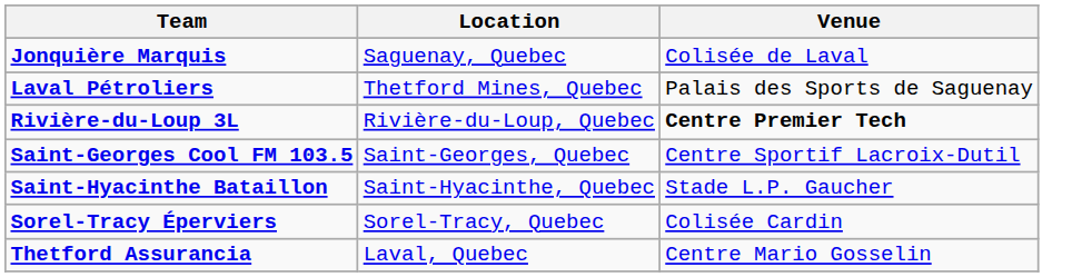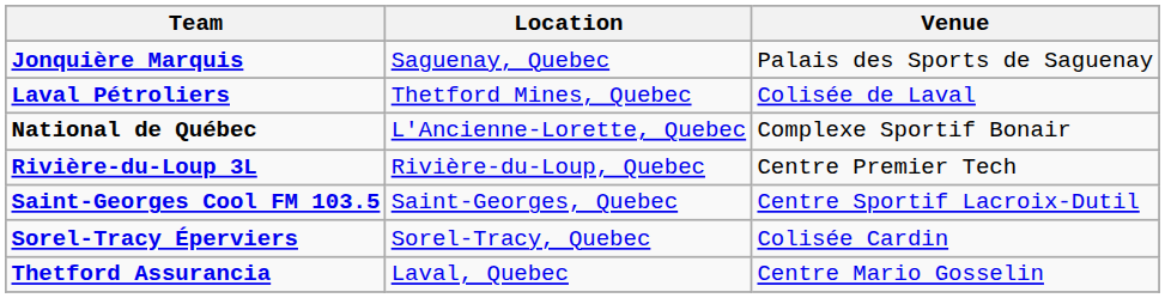 <table class="wikitable" style="font-size:85%">
 <tr>
 <th>Team</th>
 <th>Location</th>
 <th>Venue</th>
 </tr>
 <tr>
 <td><strong><a href='#'>Jonquière Marquis</a></strong></td>
 <td><a href='#'>Saguenay, Quebec</a></td>
-<td><a href='#'>Colisée de Laval</a></td>
+<td>Palais des Sports de Saguenay</td>
 </tr>
 <tr>
 <td><strong><a href='#'>Laval Pétroliers</a></strong></td>
 <td><a href='#'>Thetford Mines, Quebec</a></td>
-<td>Palais des Sports de Saguenay</td>
+<td><a href='#'>Colisée de Laval</a></td>
+</tr>
+<tr>
+<td><strong>National de Québec</strong></td>
+<td><a href='#'>L'Ancienne-Lorette, Quebec</a></td>
+<td>Complexe Sportif Bonair</td>
 </tr>
 <tr>
 <td><strong><a href='#'>Rivière-du-Loup 3L</a></strong></td>
 <td><a href='#'>Rivière-du-Loup, Quebec</a></td>
-<td><strong>Centre Premier Tech</strong></td>
+<td>Centre Premier Tech</td>
 </tr>
 <tr>
 <td><strong><a href='#'>Saint-Georges Cool FM 103.5</a></strong></td>
 <td><a href='#'>Saint-Georges, Quebec</a></td>
 <td><a href='#'>Centre Sportif Lacroix-Dutil</a></td>
-</tr>
-<tr>
-<td><strong><a href='#'>Saint-Hyacinthe Bataillon</a></strong></td>
-<td><a href='#'>Saint-Hyacinthe, Quebec</a></td>
-<td><a href='#'>Stade L.P. Gaucher</a></td>
 </tr>
 <tr>
 <td><strong><a href='#'>Sorel-Tracy Éperviers</a></strong></td>
 <td><a href='#'>Sorel-Tracy, Quebec</a></td>
 <td><a href='#'>Colisée Cardin</a></td>
 </tr>
 <tr>
 <td><strong><a href='#'>Thetford Assurancia</a></strong></td>
 <td><a href='#'>Laval, Quebec</a></td>
 <td><a href='#'>Centre Mario Gosselin</a></td>
 </tr>
 </table>
